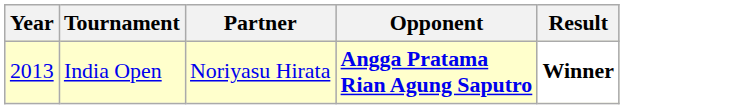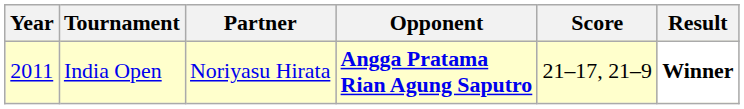 <table class="sortable wikitable" style="font-size: 90%;">
 <tr>
 <th>Year</th>
 <th>Tournament</th>
 <th>Partner</th>
 <th>Opponent</th>
+<th>Score</th>
 <th>Result</th>
 </tr>
 <tr style="background:#FFFFCC">
-<td align="center"><a href='#'>2013</a></td>
+<td align="center"><a href='#'>2011</a></td>
 <td align="left"><a href='#'>India Open</a></td>
 <td align="left"> <a href='#'>Noriyasu Hirata</a></td>
 <td align="left"><strong> <a href='#'>Angga Pratama</a><br> <a href='#'>Rian Agung Saputro</a></strong></td>
+<td align="left">21–17, 21–9</td>
 <td style="text-align:left; background:white"> <strong>Winner</strong></td>
 </tr>
 </table>
